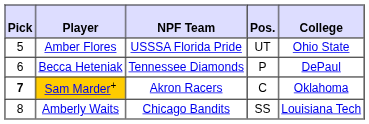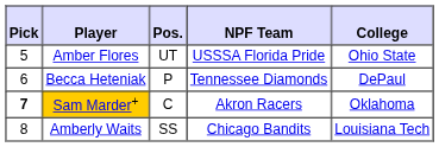 <table style="text-align: center" border="1" cellpadding="3" cellspacing="0">
 <tr>
 <th style="background:#ddf;"><br>Pick</th>
 <th style="background:#ddf;"><br>Player</th>
+<th style="background:#ddf;"><br>Pos.</th>
 <th style="background:#ddf;"><br>NPF Team</th>
-<th style="background:#ddf;"><br>Pos.</th>
 <th style="background:#ddf;"><br>College</th>
 </tr>
 <tr>
 <td>5</td>
 <td><a href='#'>Amber Flores</a></td>
+<td>UT</td>
 <td><a href='#'>USSSA Florida Pride</a></td>
-<td>UT</td>
 <td><a href='#'>Ohio State</a></td>
 </tr>
 <tr>
 <td>6</td>
 <td><a href='#'>Becca Heteniak</a></td>
+<td>P</td>
 <td><a href='#'>Tennessee Diamonds</a></td>
-<td>P</td>
 <td><a href='#'>DePaul</a></td>
 </tr>
 <tr>
 <td><strong>7</strong></td>
 <td style="background:#FFCC00;"><a href='#'>Sam Marder</a><sup>+</sup></td>
+<td>C</td>
 <td><a href='#'>Akron Racers</a></td>
-<td>C</td>
 <td><a href='#'>Oklahoma</a></td>
 </tr>
 <tr>
 <td>8</td>
 <td><a href='#'>Amberly Waits</a></td>
+<td>SS</td>
 <td><a href='#'>Chicago Bandits</a></td>
-<td>SS</td>
 <td><a href='#'>Louisiana Tech</a></td>
 </tr>
 </table>
